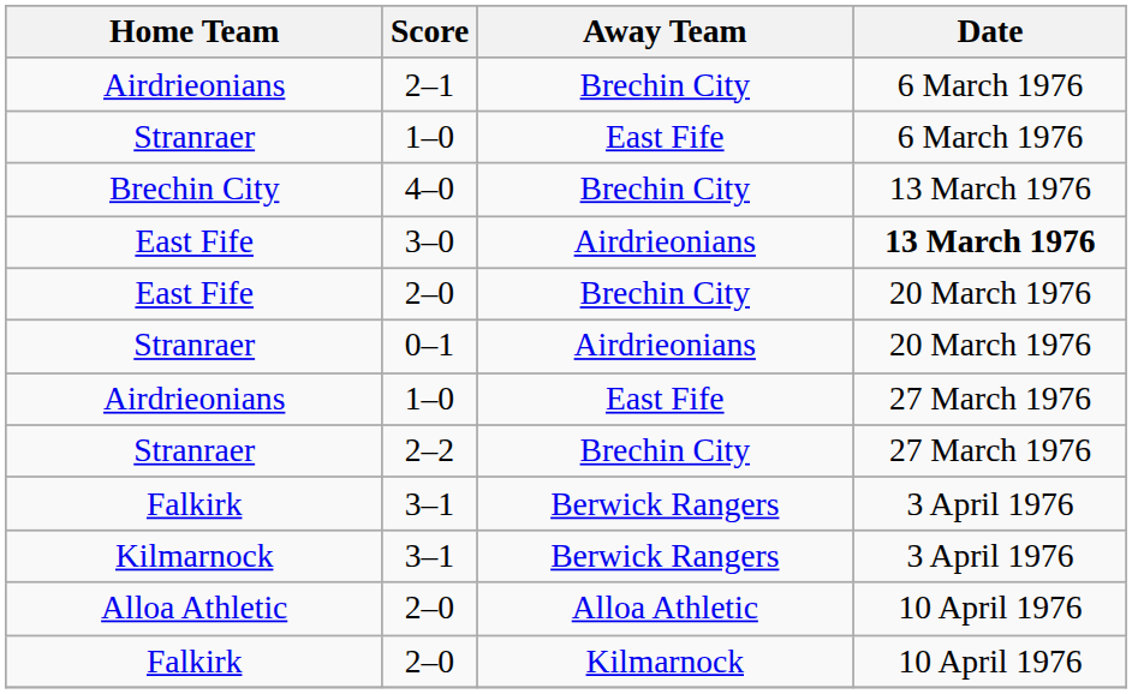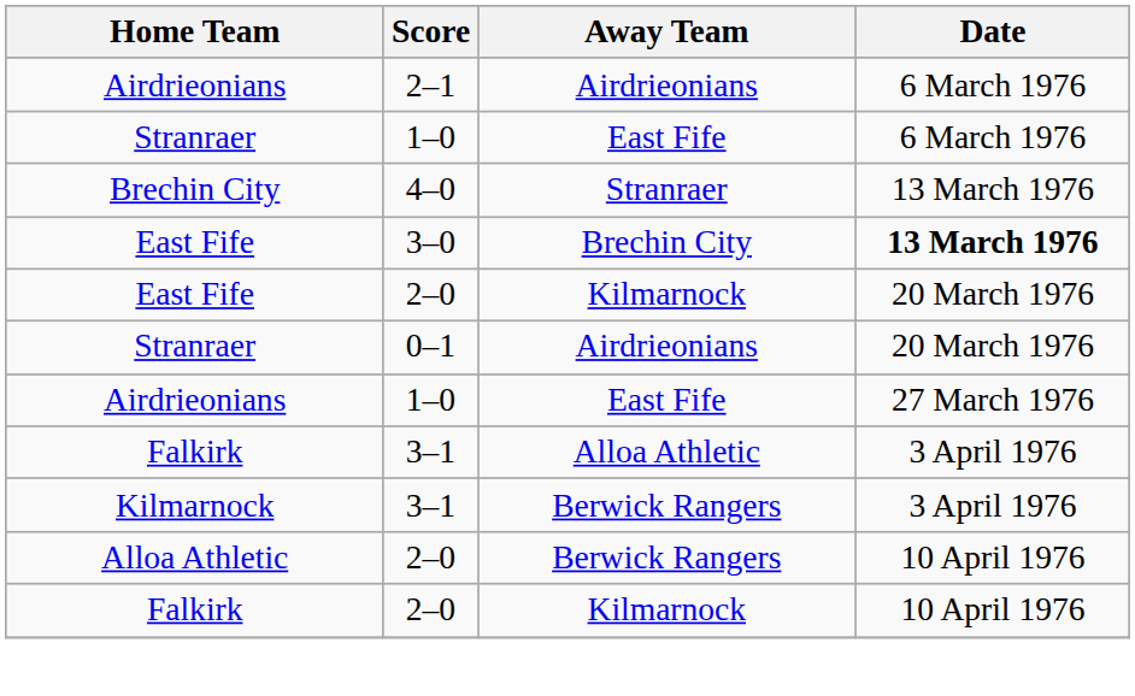 <table class="wikitable" style="text-align:center;">
 <tr>
 <th width=175>Home Team</th>
 <th width=20>Score</th>
 <th width=175>Away Team</th>
 <th width= 125>Date</th>
 </tr>
 <tr>
 <td><a href='#'>Airdrieonians</a></td>
 <td>2–1</td>
-<td><a href='#'>Brechin City</a></td>
+<td><a href='#'>Airdrieonians</a></td>
 <td>6 March 1976</td>
 </tr>
 <tr>
 <td><a href='#'>Stranraer</a></td>
 <td>1–0</td>
 <td><a href='#'>East Fife</a></td>
 <td>6 March 1976</td>
 </tr>
 <tr>
 <td><a href='#'>Brechin City</a></td>
 <td>4–0</td>
-<td><a href='#'>Brechin City</a></td>
+<td><a href='#'>Stranraer</a></td>
 <td>13 March 1976</td>
 </tr>
 <tr>
 <td><a href='#'>East Fife</a></td>
 <td>3–0</td>
-<td><a href='#'>Airdrieonians</a></td>
+<td><a href='#'>Brechin City</a></td>
 <td><strong>13 March 1976</strong></td>
 </tr>
 <tr>
 <td><a href='#'>East Fife</a></td>
 <td>2–0</td>
-<td><a href='#'>Brechin City</a></td>
+<td><a href='#'>Kilmarnock</a></td>
 <td>20 March 1976</td>
 </tr>
 <tr>
 <td><a href='#'>Stranraer</a></td>
 <td>0–1</td>
 <td><a href='#'>Airdrieonians</a></td>
 <td>20 March 1976</td>
 </tr>
 <tr>
 <td><a href='#'>Airdrieonians</a></td>
 <td>1–0</td>
 <td><a href='#'>East Fife</a></td>
 <td>27 March 1976</td>
 </tr>
 <tr>
-<td><a href='#'>Stranraer</a></td>
-<td>2–2</td>
-<td><a href='#'>Brechin City</a></td>
-<td>27 March 1976</td>
-</tr>
-<tr>
 <td><a href='#'>Falkirk</a></td>
 <td>3–1</td>
-<td><a href='#'>Berwick Rangers</a></td>
+<td><a href='#'>Alloa Athletic</a></td>
 <td>3 April 1976</td>
 </tr>
 <tr>
 <td><a href='#'>Kilmarnock</a></td>
 <td>3–1</td>
 <td><a href='#'>Berwick Rangers</a></td>
 <td>3 April 1976</td>
 </tr>
 <tr>
 <td><a href='#'>Alloa Athletic</a></td>
 <td>2–0</td>
-<td><a href='#'>Alloa Athletic</a></td>
+<td><a href='#'>Berwick Rangers</a></td>
 <td>10 April 1976</td>
 </tr>
 <tr>
 <td><a href='#'>Falkirk</a></td>
 <td>2–0</td>
 <td><a href='#'>Kilmarnock</a></td>
 <td>10 April 1976</td>
 </tr>
 <tr>
 </tr>
 </table>
